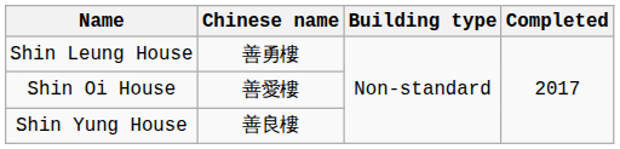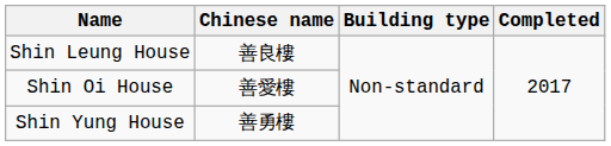 <table class="wikitable" style="text-align: center">
 <tr>
 <th>Name</th>
 <th>Chinese name</th>
 <th>Building type</th>
 <th>Completed</th>
 </tr>
 <tr>
 <td>Shin Leung House</td>
-<td>善勇樓</td>
+<td>善良樓</td>
 <td rowspan="3">Non-standard</td>
 <td rowspan="3">2017</td>
 </tr>
 <tr>
 <td>Shin Oi House</td>
 <td>善愛樓</td>
 </tr>
 <tr>
 <td>Shin Yung House</td>
-<td>善良樓</td>
+<td>善勇樓</td>
 </tr>
 </table>
